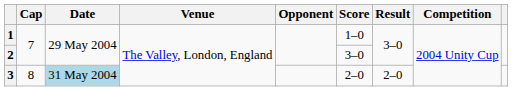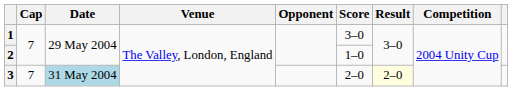 <table class="wikitable sortable">
 <tr>
 <th scope="col"></th>
 <th scope="col">Cap</th>
 <th scope="col">Date</th>
 <th scope="col">Venue</th>
 <th scope="col">Opponent</th>
 <th scope="col">Score</th>
 <th scope="col">Result</th>
 <th scope="col">Competition</th>
 <th scope="col" class="unsortable"></th>
 </tr>
 <tr>
 <th scope="row">1</th>
 <td rowspan="2" align="center">7</td>
 <td rowspan="2">29 May 2004</td>
 <td rowspan="3"><a href='#'>The Valley</a>, London, England</td>
 <td rowspan="2"></td>
-<td align="center">1–0</td>
+<td align="center">3–0</td>
 <td rowspan="2" align=center>3–0</td>
 <td rowspan="3"><a href='#'>2004 Unity Cup</a></td>
 <td rowspan="2"></td>
 </tr>
 <tr>
 <th scope="row">2</th>
-<td align="center">3–0</td>
+<td align="center">1–0</td>
 </tr>
 <tr>
 <th scope="row">3</th>
-<td align="center">8</td>
+<td align="center">7</td>
 <td style="background: lightblue;">31 May 2004</td>
 <td></td>
 <td align="center">2–0</td>
-<td align=center>2–0</td>
+<td align=center style="background: lightyellow;">2–0</td>
 <td></td>
 </tr>
 </table>
